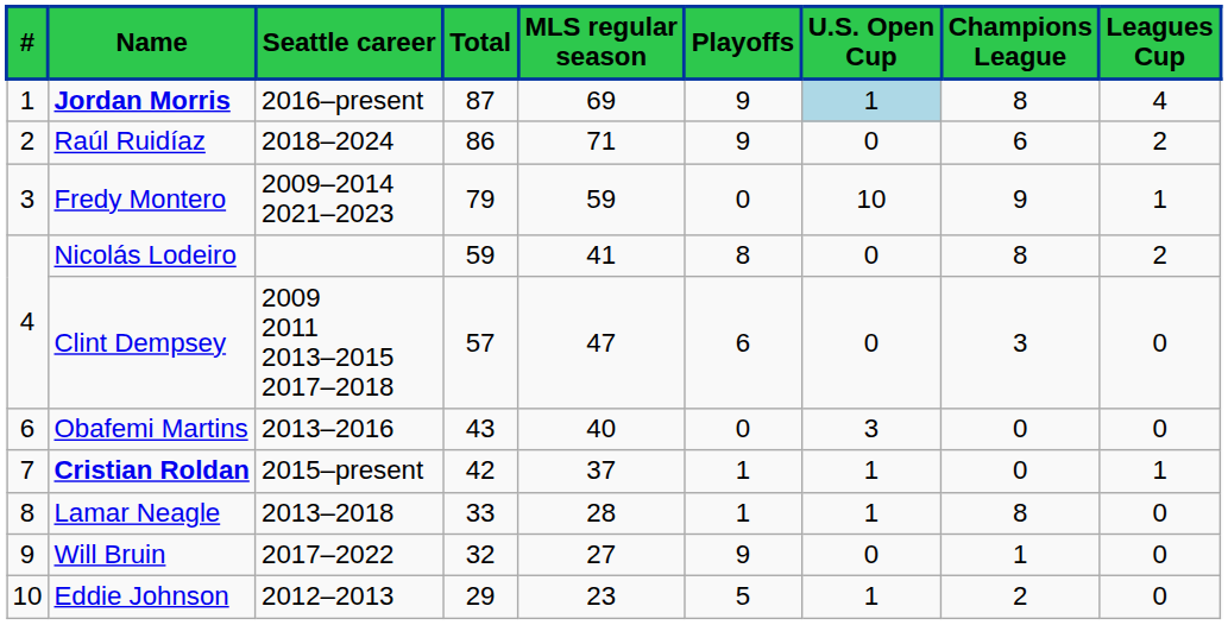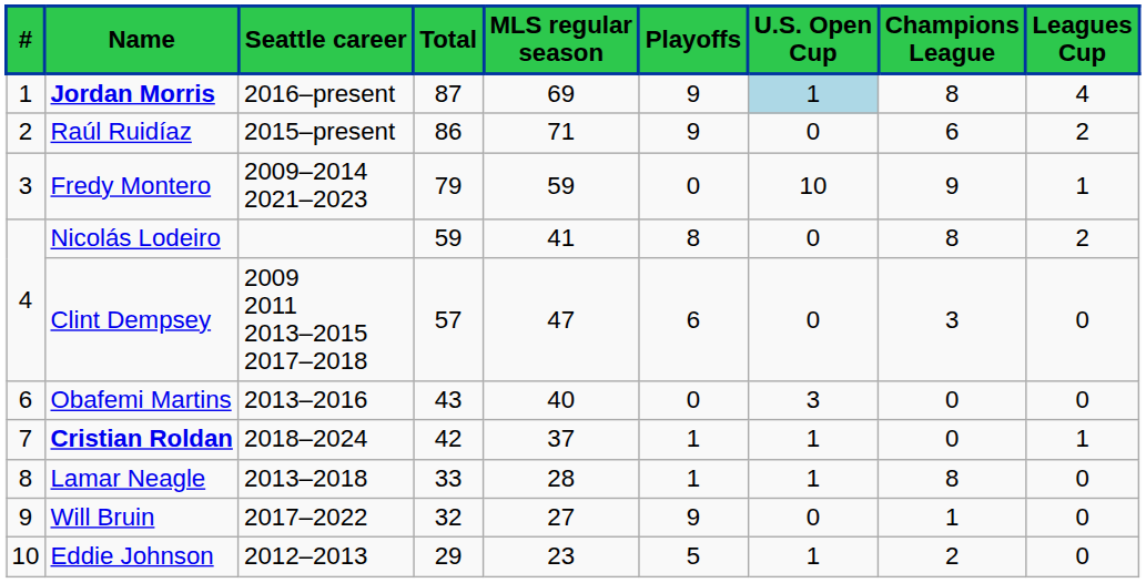 <table class="wikitable" style="text-align:center;">
 <tr>
 </tr>
 <tr>
 <th style="background:#2DC84D; color:#000000; border:2px solid #0033A0;" scope="col">#</th>
 <th style="background:#2DC84D; color:#000000; border:2px solid #0033A0;" scope="col">Name</th>
 <th style="background:#2DC84D; color:#000000; border:2px solid #0033A0;" scope="col">Seattle career</th>
 <th style="background:#2DC84D; color:#000000; border:2px solid #0033A0;" scope="col">Total</th>
 <th style="background:#2DC84D; color:#000000; border:2px solid #0033A0;" scope="col">MLS regular <br> season</th>
 <th style="background:#2DC84D; color:#000000; border:2px solid #0033A0;" scope="col">Playoffs</th>
 <th style="background:#2DC84D; color:#000000; border:2px solid #0033A0;" scope="col">U.S. Open <br>  Cup</th>
 <th style="background:#2DC84D; color:#000000; border:2px solid #0033A0;" scope="col">Champions <br> League</th>
 <th style="background:#2DC84D; color:#000000; border:2px solid #0033A0;" scope="col">Leagues <br> Cup</th>
 </tr>
 <tr>
 <td>1</td>
 <td align="left"> <strong><a href='#'>Jordan Morris</a></strong></td>
 <td align="left">2016–present</td>
 <td>87</td>
 <td>69</td>
 <td>9</td>
 <td style="background: lightblue;">1</td>
 <td>8</td>
 <td>4</td>
 </tr>
 <tr>
 <td>2</td>
 <td align="left"> <a href='#'>Raúl Ruidíaz</a></td>
-<td align="left">2018–2024</td>
+<td align="left">2015–present</td>
 <td>86</td>
 <td>71</td>
 <td>9</td>
 <td>0</td>
 <td>6</td>
 <td>2</td>
 </tr>
 <tr>
 <td>3</td>
 <td align="left"> <a href='#'>Fredy Montero</a></td>
 <td align="left">2009–2014<br>2021–2023</td>
 <td>79</td>
 <td>59</td>
 <td>0</td>
 <td>10</td>
 <td>9</td>
 <td>1</td>
 </tr>
 <tr>
 <td rowspan=2>4</td>
 <td align="left"> <a href='#'>Nicolás Lodeiro</a></td>
 <td align="left"></td>
 <td>59</td>
 <td>41</td>
 <td>8</td>
 <td>0</td>
 <td>8</td>
 <td>2</td>
 </tr>
 <tr>
 <td align="left"> <a href='#'>Clint Dempsey</a></td>
 <td align="left">2009<br>2011<br>2013–2015<br>2017–2018</td>
 <td>57</td>
 <td>47</td>
 <td>6</td>
 <td>0</td>
 <td>3</td>
 <td>0</td>
 </tr>
 <tr>
 <td>6</td>
 <td align="left"> <a href='#'>Obafemi Martins</a></td>
 <td align="left">2013–2016</td>
 <td>43</td>
 <td>40</td>
 <td>0</td>
 <td>3</td>
 <td>0</td>
 <td>0</td>
 </tr>
 <tr>
 <td>7</td>
 <td align="left"> <strong><a href='#'>Cristian Roldan</a></strong></td>
-<td align="left">2015–present</td>
+<td align="left">2018–2024</td>
 <td>42</td>
 <td>37</td>
 <td>1</td>
 <td>1</td>
 <td>0</td>
 <td>1</td>
 </tr>
 <tr>
 <td>8</td>
 <td align="left"> <a href='#'>Lamar Neagle</a></td>
 <td align="left">2013–2018</td>
 <td>33</td>
 <td>28</td>
 <td>1</td>
 <td>1</td>
 <td>8</td>
 <td>0</td>
 </tr>
 <tr>
 <td>9</td>
 <td align="left"> <a href='#'>Will Bruin</a></td>
 <td align="left">2017–2022</td>
 <td>32</td>
 <td>27</td>
 <td>9</td>
 <td>0</td>
 <td>1</td>
 <td>0</td>
 </tr>
 <tr>
 <td>10</td>
 <td align="left"> <a href='#'>Eddie Johnson</a></td>
 <td align="left">2012–2013</td>
 <td>29</td>
 <td>23</td>
 <td>5</td>
 <td>1</td>
 <td>2</td>
 <td>0</td>
 </tr>
 </table>
